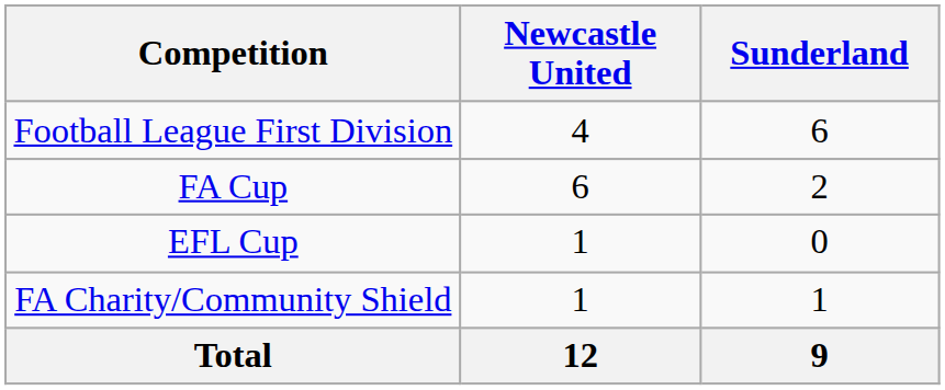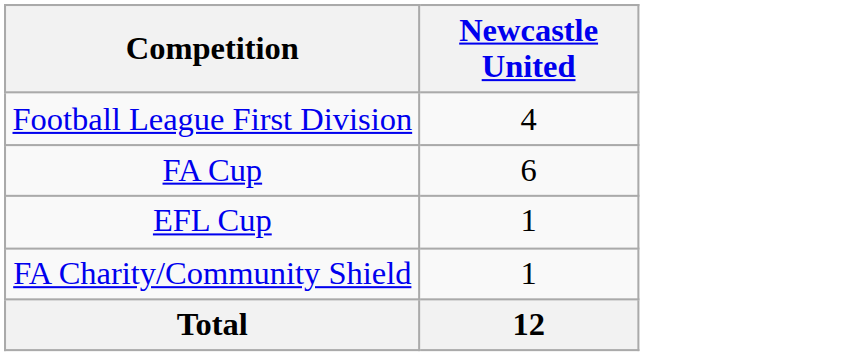 <table class="wikitable sortable plainrowheaders" style="text-align: center;">
 <tr>
 <th>Competition</th>
 <th width=100><a href='#'>Newcastle United</a></th>
-<th width=100><a href='#'>Sunderland</a></th>
 </tr>
 <tr>
 <td><a href='#'>Football League First Division</a></td>
 <td>4</td>
-<td>6</td>
 </tr>
 <tr>
 <td><a href='#'>FA Cup</a></td>
 <td>6</td>
-<td>2</td>
 </tr>
 <tr>
 <td><a href='#'>EFL Cup</a></td>
 <td>1</td>
-<td>0</td>
 </tr>
 <tr>
 <td><a href='#'>FA Charity/Community Shield</a></td>
-<td>1</td>
 <td>1</td>
 </tr>
 <tr>
 <th>Total</th>
 <th>12</th>
-<th>9</th>
 </tr>
 </table>
